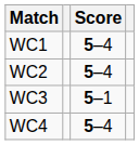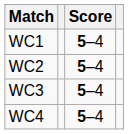 <table class="wikitable" style="font-size: 100%; margin: 1em auto 1em auto;">
 <tr>
 <th>Match</th>
 <th></th>
 <th>Score</th>
 <th></th>
 </tr>
 <tr>
 <td>WC1</td>
 <td><strong></strong></td>
 <td align="center"><strong>5</strong>–4</td>
 <td></td>
 </tr>
 <tr>
 <td>WC2</td>
 <td><strong></strong></td>
 <td align="center"><strong>5</strong>–4</td>
 <td></td>
 </tr>
 <tr>
 <td>WC3</td>
 <td><strong></strong></td>
-<td align="center"><strong>5</strong>–1</td>
+<td align="center"><strong>5</strong>–4</td>
 <td></td>
 </tr>
 <tr>
 <td>WC4</td>
 <td><strong></strong></td>
 <td align="center"><strong>5</strong>–4</td>
 <td></td>
 </tr>
 </table>
